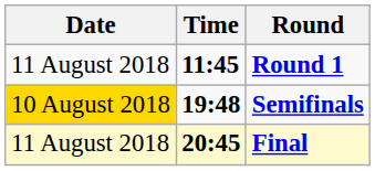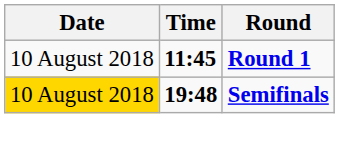 <table class="wikitable">
 <tr>
 <th>Date</th>
 <th>Time</th>
 <th>Round</th>
 </tr>
 <tr>
-<td>11 August 2018</td>
+<td>10 August 2018</td>
 <td><strong>11:45</strong></td>
 <td><strong><a href='#'>Round 1</a></strong></td>
 </tr>
 <tr>
 <td style="background: gold;">10 August 2018</td>
 <td><strong>19:48</strong></td>
 <td><strong><a href='#'>Semifinals</a></strong></td>
 </tr>
-<tr style=background:lemonchiffon>
-<td>11 August 2018</td>
-<td><strong>20:45</strong></td>
-<td><strong><a href='#'>Final</a></strong></td>
-</tr>
 </table>
